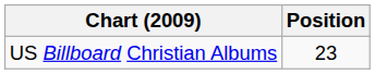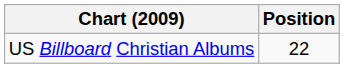 <table class="wikitable sortable">
 <tr>
 <th align="left">Chart (2009)</th>
 <th style="text-align:center;">Position</th>
 </tr>
 <tr>
 <td align="left">US <em><a href='#'>Billboard</a></em> <a href='#'>Christian Albums</a></td>
-<td style="text-align:center;">23</td>
+<td style="text-align:center;">22</td>
 </tr>
 </table>
